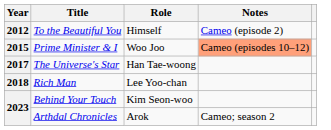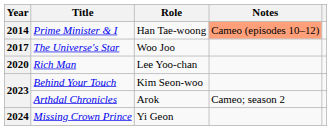 <table class="wikitable plainrowheaders">
 <tr>
 <th scope="col">Year</th>
 <th scope="col">Title</th>
 <th scope="col">Role</th>
 <th scope="col">Notes</th>
 <th scope="col" class="unsortable"></th>
 </tr>
 <tr>
-<th scope="row">2012</th>
-<td><em><a href='#'>To the Beautiful You</a></em></td>
-<td>Himself</td>
-<td><a href='#'>Cameo</a> (episode 2)</td>
-<td style="text-align:center"></td>
-</tr>
-<tr>
-<th scope="row">2015</th>
+<th scope="row">2014</th>
 <td><em><a href='#'>Prime Minister & I</a></em></td>
-<td>Woo Joo</td>
+<td>Han Tae-woong</td>
 <td style="background: lightsalmon;">Cameo (episodes 10–12)</td>
 <td style="text-align:center"></td>
 </tr>
 <tr>
 <th scope="row">2017</th>
 <td><em><a href='#'>The Universe's Star</a></em></td>
-<td>Han Tae-woong</td>
+<td>Woo Joo</td>
 <td></td>
 <td style="text-align:center"></td>
 </tr>
 <tr>
-<th scope="row">2018</th>
+<th scope="row">2020</th>
 <td><em><a href='#'>Rich Man</a></em></td>
 <td>Lee Yoo-chan</td>
 <td></td>
 <td style="text-align:center"></td>
 </tr>
 <tr>
 <th scope="row" rowspan="2">2023</th>
 <td><em><a href='#'>Behind Your Touch</a></em></td>
 <td>Kim Seon-woo</td>
 <td></td>
 <td style="text-align:center"></td>
 </tr>
 <tr>
 <td><em><a href='#'>Arthdal Chronicles</a></em></td>
 <td>Arok</td>
 <td>Cameo; season 2</td>
 <td style="text-align:center"></td>
 </tr>
+<tr>
+<th scope="row">2024</th>
+<td><em><a href='#'>Missing Crown Prince</a></em></td>
+<td>Yi Geon</td>
+<td></td>
+<td style="text-align:center"></td>
+</tr>
 </table>
